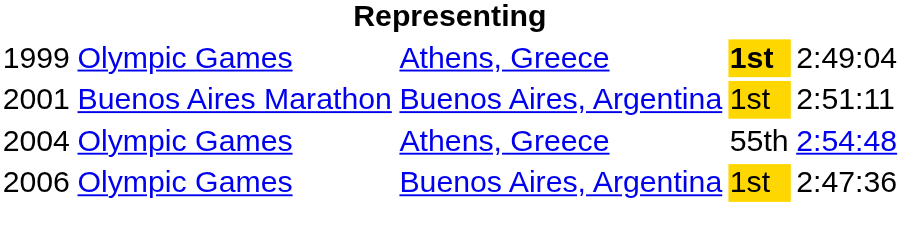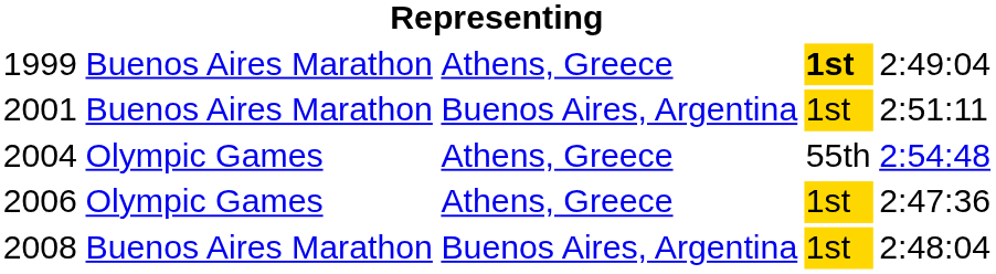 <table>
 <tr>
 <th colspan="5">Representing </th>
 </tr>
 <tr>
 <td>1999</td>
-<td><a href='#'>Olympic Games</a></td>
+<td><a href='#'>Buenos Aires Marathon</a></td>
 <td><a href='#'>Athens, Greece</a></td>
 <td bgcolor="gold"><strong>1st</strong></td>
 <td>2:49:04</td>
 </tr>
 <tr>
 <td>2001</td>
 <td><a href='#'>Buenos Aires Marathon</a></td>
 <td><a href='#'>Buenos Aires, Argentina</a></td>
 <td bgcolor="gold">1st</td>
 <td>2:51:11</td>
 </tr>
 <tr>
 <td>2004</td>
 <td><a href='#'>Olympic Games</a></td>
 <td><a href='#'>Athens, Greece</a></td>
 <td>55th</td>
 <td><a href='#'>2:54:48</a></td>
 </tr>
 <tr>
 <td>2006</td>
 <td><a href='#'>Olympic Games</a></td>
-<td><a href='#'>Buenos Aires, Argentina</a></td>
+<td><a href='#'>Athens, Greece</a></td>
 <td bgcolor="gold">1st</td>
 <td>2:47:36</td>
 </tr>
+<tr>
+<td>2008</td>
+<td><a href='#'>Buenos Aires Marathon</a></td>
+<td><a href='#'>Buenos Aires, Argentina</a></td>
+<td bgcolor="gold">1st</td>
+<td>2:48:04</td>
+</tr>
 </table>
